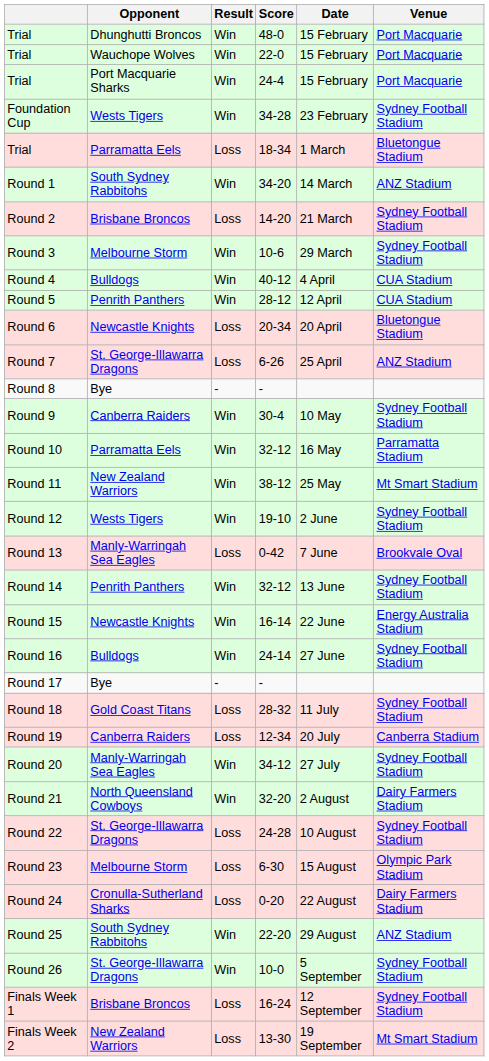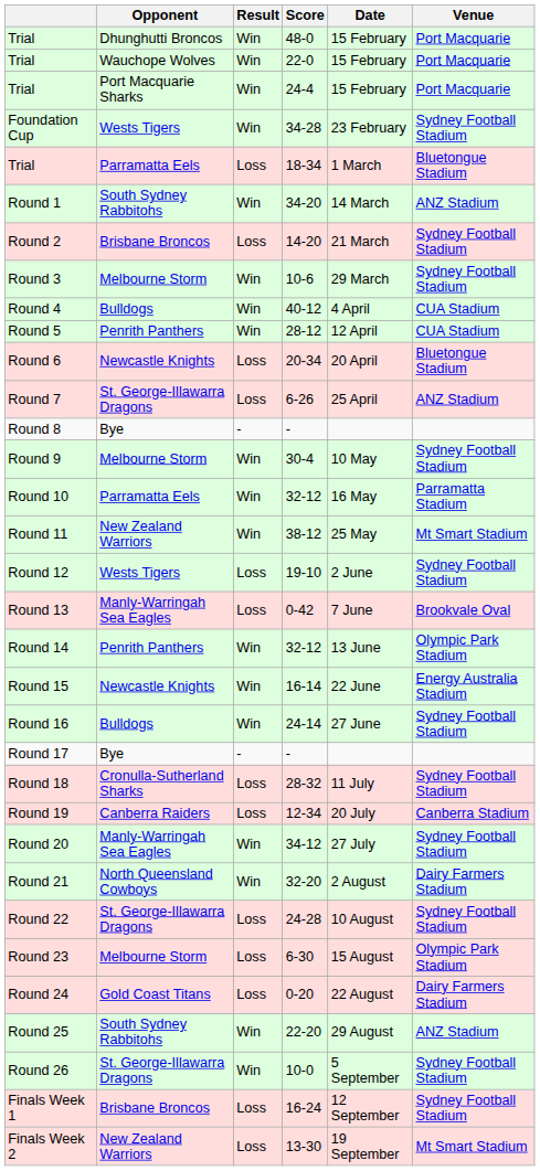 <table class="wikitable" style="text-align:left;">
 <tr>
 <th></th>
 <th>Opponent</th>
 <th>Result</th>
 <th>Score</th>
 <th>Date</th>
 <th>Venue</th>
 </tr>
 <tr bgcolor="#ddffdd">
 <td>Trial</td>
 <td>Dhunghutti Broncos</td>
 <td>Win</td>
 <td>48-0</td>
 <td>15 February</td>
 <td><a href='#'>Port Macquarie</a></td>
 </tr>
 <tr bgcolor="#ddffdd">
 <td>Trial</td>
 <td>Wauchope Wolves</td>
 <td>Win</td>
 <td>22-0</td>
 <td>15 February</td>
 <td><a href='#'>Port Macquarie</a></td>
 </tr>
 <tr bgcolor="#ddffdd">
 <td>Trial</td>
 <td>Port Macquarie Sharks</td>
 <td>Win</td>
 <td>24-4</td>
 <td>15 February</td>
 <td><a href='#'>Port Macquarie</a></td>
 </tr>
 <tr bgcolor="#ddffdd">
 <td>Foundation Cup</td>
 <td><a href='#'>Wests Tigers</a></td>
 <td>Win</td>
 <td>34-28</td>
 <td>23 February</td>
 <td><a href='#'>Sydney Football Stadium</a></td>
 </tr>
 <tr bgcolor="#ffdddd">
 <td>Trial</td>
 <td><a href='#'>Parramatta Eels</a></td>
 <td>Loss</td>
 <td>18-34</td>
 <td>1 March</td>
 <td><a href='#'>Bluetongue Stadium</a></td>
 </tr>
 <tr bgcolor="#ddffdd">
 <td>Round 1</td>
 <td><a href='#'>South Sydney Rabbitohs</a></td>
 <td>Win</td>
 <td>34-20</td>
 <td>14 March</td>
 <td><a href='#'>ANZ Stadium</a></td>
 </tr>
 <tr bgcolor="#ffdddd">
 <td>Round 2</td>
 <td><a href='#'>Brisbane Broncos</a></td>
 <td>Loss</td>
 <td>14-20</td>
 <td>21 March</td>
 <td><a href='#'>Sydney Football Stadium</a></td>
 </tr>
 <tr bgcolor="#ddffdd">
 <td>Round 3</td>
 <td><a href='#'>Melbourne Storm</a></td>
 <td>Win</td>
 <td>10-6</td>
 <td>29 March</td>
 <td><a href='#'>Sydney Football Stadium</a></td>
 </tr>
 <tr bgcolor="#ddffdd">
 <td>Round 4</td>
 <td><a href='#'>Bulldogs</a></td>
 <td>Win</td>
 <td>40-12</td>
 <td>4 April</td>
 <td><a href='#'>CUA Stadium</a></td>
 </tr>
 <tr bgcolor="#ddffdd">
 <td>Round 5</td>
 <td><a href='#'>Penrith Panthers</a></td>
 <td>Win</td>
 <td>28-12</td>
 <td>12 April</td>
 <td><a href='#'>CUA Stadium</a></td>
 </tr>
 <tr bgcolor="#ffdddd">
 <td>Round 6</td>
 <td><a href='#'>Newcastle Knights</a></td>
 <td>Loss</td>
 <td>20-34</td>
 <td>20 April</td>
 <td><a href='#'>Bluetongue Stadium</a></td>
 </tr>
 <tr bgcolor="#ffdddd">
 <td>Round 7</td>
 <td><a href='#'>St. George-Illawarra Dragons</a></td>
 <td>Loss</td>
 <td>6-26</td>
 <td>25 April</td>
 <td><a href='#'>ANZ Stadium</a></td>
 </tr>
 <tr>
 <td>Round 8</td>
 <td>Bye</td>
 <td>-</td>
 <td>-</td>
 <td></td>
 <td></td>
 </tr>
 <tr bgcolor="#ddffdd">
 <td>Round 9</td>
-<td><a href='#'>Canberra Raiders</a></td>
+<td><a href='#'>Melbourne Storm</a></td>
 <td>Win</td>
 <td>30-4</td>
 <td>10 May</td>
 <td><a href='#'>Sydney Football Stadium</a></td>
 </tr>
 <tr bgcolor="#ddffdd">
 <td>Round 10</td>
 <td><a href='#'>Parramatta Eels</a></td>
 <td>Win</td>
 <td>32-12</td>
 <td>16 May</td>
 <td><a href='#'>Parramatta Stadium</a></td>
 </tr>
 <tr bgcolor="#ddffdd">
 <td>Round 11</td>
 <td><a href='#'>New Zealand Warriors</a></td>
 <td>Win</td>
 <td>38-12</td>
 <td>25 May</td>
 <td><a href='#'>Mt Smart Stadium</a></td>
 </tr>
 <tr bgcolor="#ddffdd">
 <td>Round 12</td>
 <td><a href='#'>Wests Tigers</a></td>
-<td>Win</td>
+<td>Loss</td>
 <td>19-10</td>
 <td>2 June</td>
 <td><a href='#'>Sydney Football Stadium</a></td>
 </tr>
 <tr bgcolor="#ffdddd">
 <td>Round 13</td>
 <td><a href='#'>Manly-Warringah Sea Eagles</a></td>
 <td>Loss</td>
 <td>0-42</td>
 <td>7 June</td>
 <td><a href='#'>Brookvale Oval</a></td>
 </tr>
 <tr bgcolor="#ddffdd">
 <td>Round 14</td>
 <td><a href='#'>Penrith Panthers</a></td>
 <td>Win</td>
 <td>32-12</td>
 <td>13 June</td>
-<td><a href='#'>Sydney Football Stadium</a></td>
+<td><a href='#'>Olympic Park Stadium</a></td>
 </tr>
 <tr bgcolor="#ddffdd">
 <td>Round 15</td>
 <td><a href='#'>Newcastle Knights</a></td>
 <td>Win</td>
 <td>16-14</td>
 <td>22 June</td>
 <td><a href='#'>Energy Australia Stadium</a></td>
 </tr>
 <tr bgcolor="#ddffdd">
 <td>Round 16</td>
 <td><a href='#'>Bulldogs</a></td>
 <td>Win</td>
 <td>24-14</td>
 <td>27 June</td>
 <td><a href='#'>Sydney Football Stadium</a></td>
 </tr>
 <tr>
 <td>Round 17</td>
 <td>Bye</td>
 <td>-</td>
 <td>-</td>
 <td></td>
 <td></td>
 </tr>
 <tr bgcolor="#ffdddd">
 <td>Round 18</td>
-<td><a href='#'>Gold Coast Titans</a></td>
+<td><a href='#'>Cronulla-Sutherland Sharks</a></td>
 <td>Loss</td>
 <td>28-32</td>
 <td>11 July</td>
 <td><a href='#'>Sydney Football Stadium</a></td>
 </tr>
 <tr bgcolor="#ffdddd">
 <td>Round 19</td>
 <td><a href='#'>Canberra Raiders</a></td>
 <td>Loss</td>
 <td>12-34</td>
 <td>20 July</td>
 <td><a href='#'>Canberra Stadium</a></td>
 </tr>
 <tr bgcolor="#ddffdd">
 <td>Round 20</td>
 <td><a href='#'>Manly-Warringah Sea Eagles</a></td>
 <td>Win</td>
 <td>34-12</td>
 <td>27 July</td>
 <td><a href='#'>Sydney Football Stadium</a></td>
 </tr>
 <tr bgcolor="#ddffdd">
 <td>Round 21</td>
 <td><a href='#'>North Queensland Cowboys</a></td>
 <td>Win</td>
 <td>32-20</td>
 <td>2 August</td>
 <td><a href='#'>Dairy Farmers Stadium</a></td>
 </tr>
 <tr bgcolor="#ffdddd">
 <td>Round 22</td>
 <td><a href='#'>St. George-Illawarra Dragons</a></td>
 <td>Loss</td>
 <td>24-28</td>
 <td>10 August</td>
 <td><a href='#'>Sydney Football Stadium</a></td>
 </tr>
 <tr bgcolor="#ffdddd">
 <td>Round 23</td>
 <td><a href='#'>Melbourne Storm</a></td>
 <td>Loss</td>
 <td>6-30</td>
 <td>15 August</td>
 <td><a href='#'>Olympic Park Stadium</a></td>
 </tr>
 <tr bgcolor="#ffdddd">
 <td>Round 24</td>
-<td><a href='#'>Cronulla-Sutherland Sharks</a></td>
+<td><a href='#'>Gold Coast Titans</a></td>
 <td>Loss</td>
 <td>0-20</td>
 <td>22 August</td>
 <td><a href='#'>Dairy Farmers Stadium</a></td>
 </tr>
 <tr bgcolor="#ddffdd">
 <td>Round 25</td>
 <td><a href='#'>South Sydney Rabbitohs</a></td>
 <td>Win</td>
 <td>22-20</td>
 <td>29 August</td>
 <td><a href='#'>ANZ Stadium</a></td>
 </tr>
 <tr bgcolor="#ddffdd">
 <td>Round 26</td>
 <td><a href='#'>St. George-Illawarra Dragons</a></td>
 <td>Win</td>
 <td>10-0</td>
 <td>5 September</td>
 <td><a href='#'>Sydney Football Stadium</a></td>
 </tr>
 <tr bgcolor="#ffdddd">
 <td>Finals Week 1</td>
 <td><a href='#'>Brisbane Broncos</a></td>
 <td>Loss</td>
 <td>16-24</td>
 <td>12 September</td>
 <td><a href='#'>Sydney Football Stadium</a></td>
 </tr>
 <tr bgcolor=#ffdddd>
 <td>Finals Week 2</td>
 <td><a href='#'>New Zealand Warriors</a></td>
 <td>Loss</td>
 <td>13-30</td>
 <td>19 September</td>
 <td><a href='#'>Mt Smart Stadium</a></td>
 </tr>
 </table>
